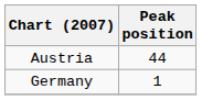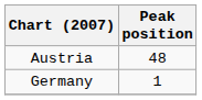 <table class="wikitable" style="text-align:center">
 <tr>
 <th scope="col">Chart (2007)</th>
 <th scope="col">Peak<br> position</th>
 </tr>
 <tr>
 <td>Austria</td>
-<td>44</td>
+<td>48</td>
 </tr>
 <tr>
 <td>Germany</td>
 <td>1</td>
 </tr>
 <tr>
 </tr>
 </table>
